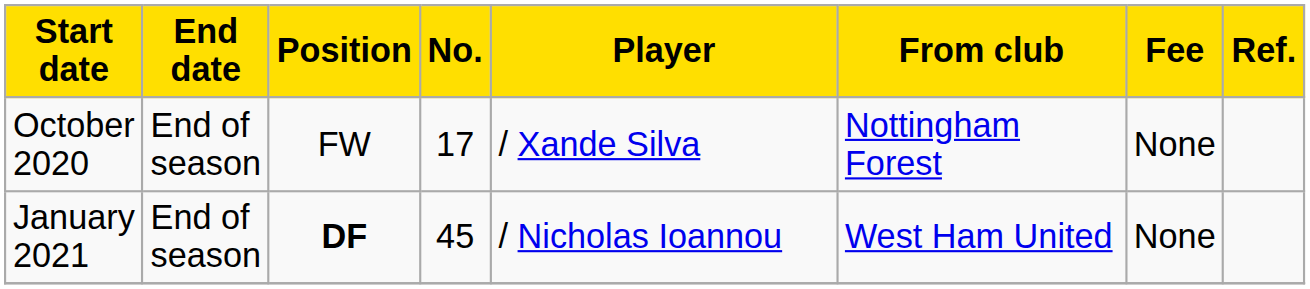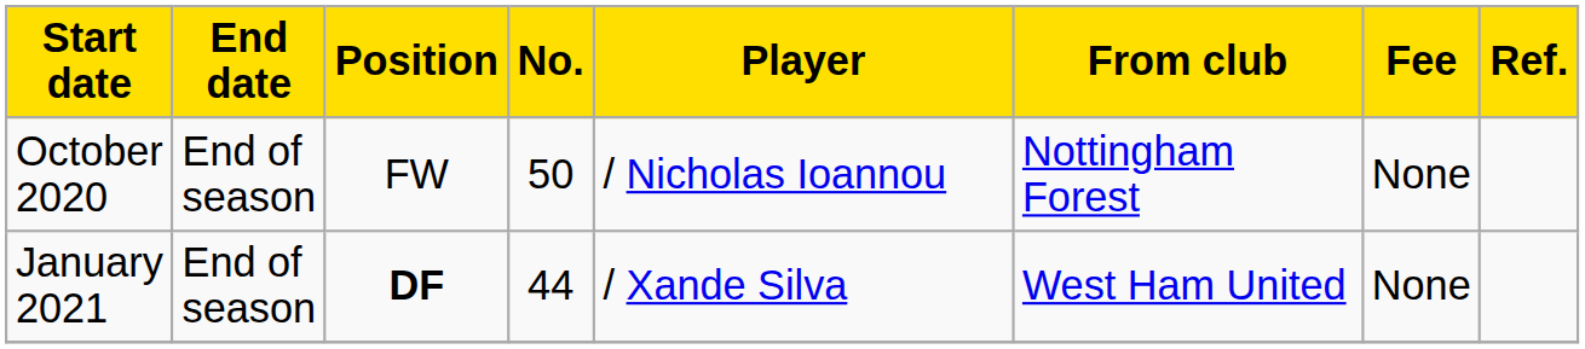 <table class="wikitable sortable">
 <tr>
 <th style="background:#FFDF00; color:black;"><strong>Start date</strong></th>
 <th style="background:#FFDF00; color:black;"><strong>End date</strong></th>
 <th style="background:#FFDF00; color:black;"><strong>Position</strong></th>
 <th style="background:#FFDF00; color:black;"><strong>No.</strong></th>
 <th style="background:#FFDF00; color:black;"; width=200><strong>Player</strong></th>
 <th style="background:#FFDF00; color:black;"; width=150><strong>From club</strong></th>
 <th style="background:#FFDF00; color:black;"><strong>Fee</strong></th>
 <th style="background:#FFDF00; color:black;"><strong>Ref.</strong></th>
 </tr>
 <tr>
 <td>October 2020</td>
 <td>End of season</td>
 <td style="text-align:center;">FW</td>
-<td style="text-align:center;">17</td>
-<td style="text-align:left;"> /  <a href='#'>Xande Silva</a></td>
+<td style="text-align:center;">50</td>
+<td style="text-align:left;"> /  <a href='#'>Nicholas Ioannou</a></td>
 <td style="text-align:left;"> <a href='#'>Nottingham Forest</a></td>
 <td>None</td>
 <td></td>
 </tr>
 <tr>
 <td>January 2021</td>
 <td>End of season</td>
 <td style="text-align:center;"><strong>DF</strong></td>
-<td style="text-align:center;">45</td>
-<td style="text-align:left;"> /  <a href='#'>Nicholas Ioannou</a></td>
+<td style="text-align:center;">44</td>
+<td style="text-align:left;"> /  <a href='#'>Xande Silva</a></td>
 <td style="text-align:left;"> <a href='#'>West Ham United</a></td>
 <td>None</td>
 <td></td>
 </tr>
 <tr>
 </tr>
 </table>
